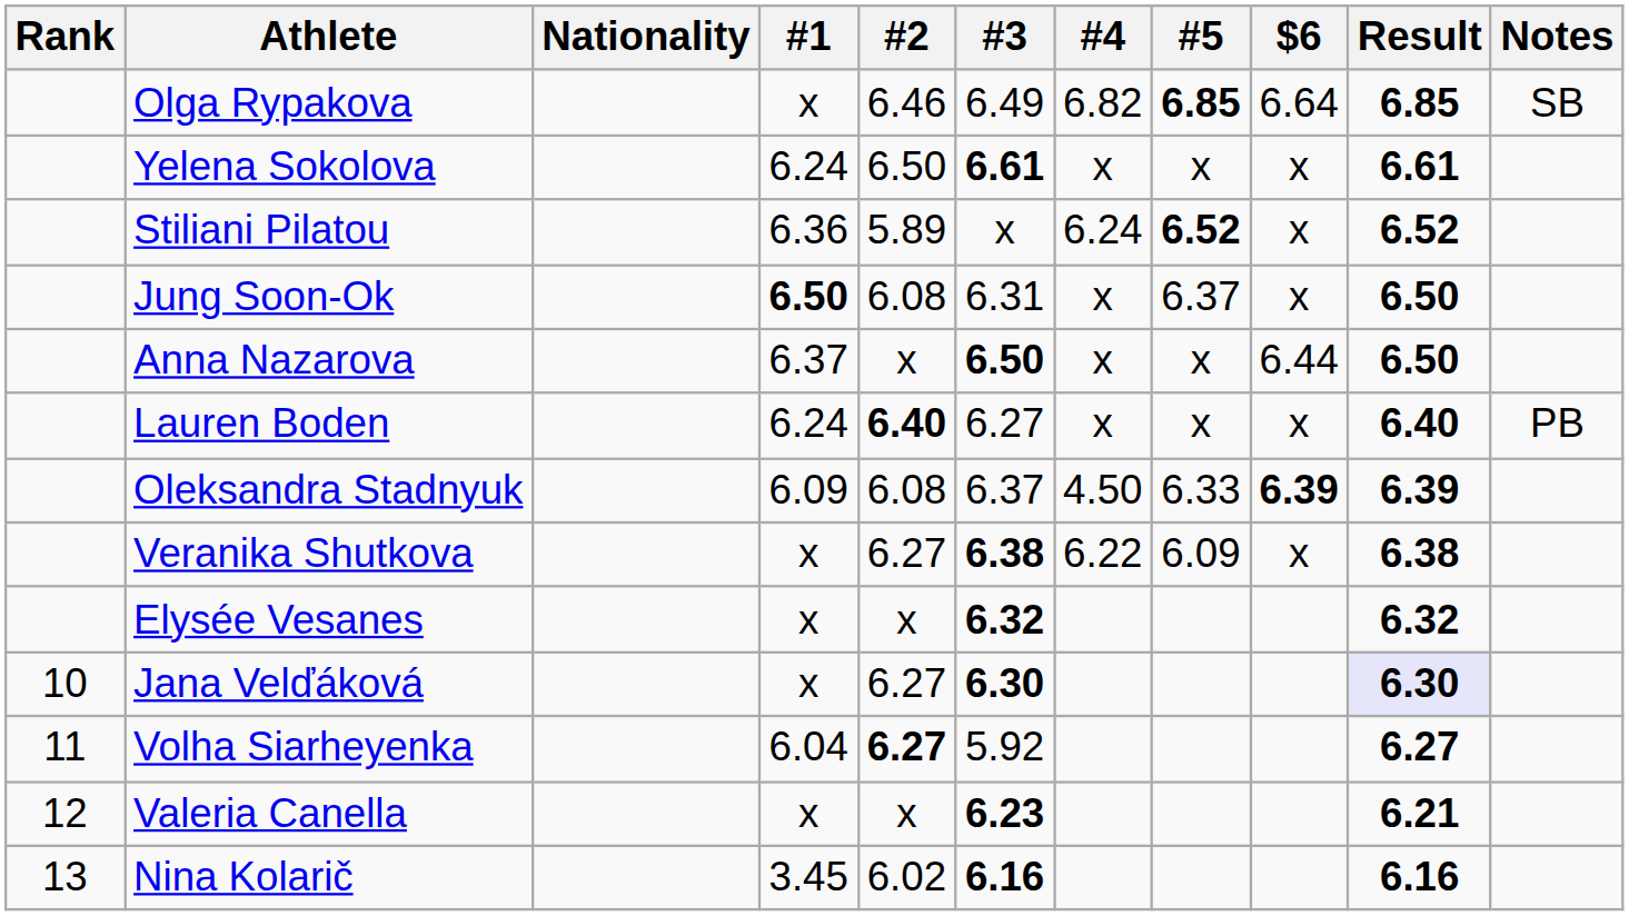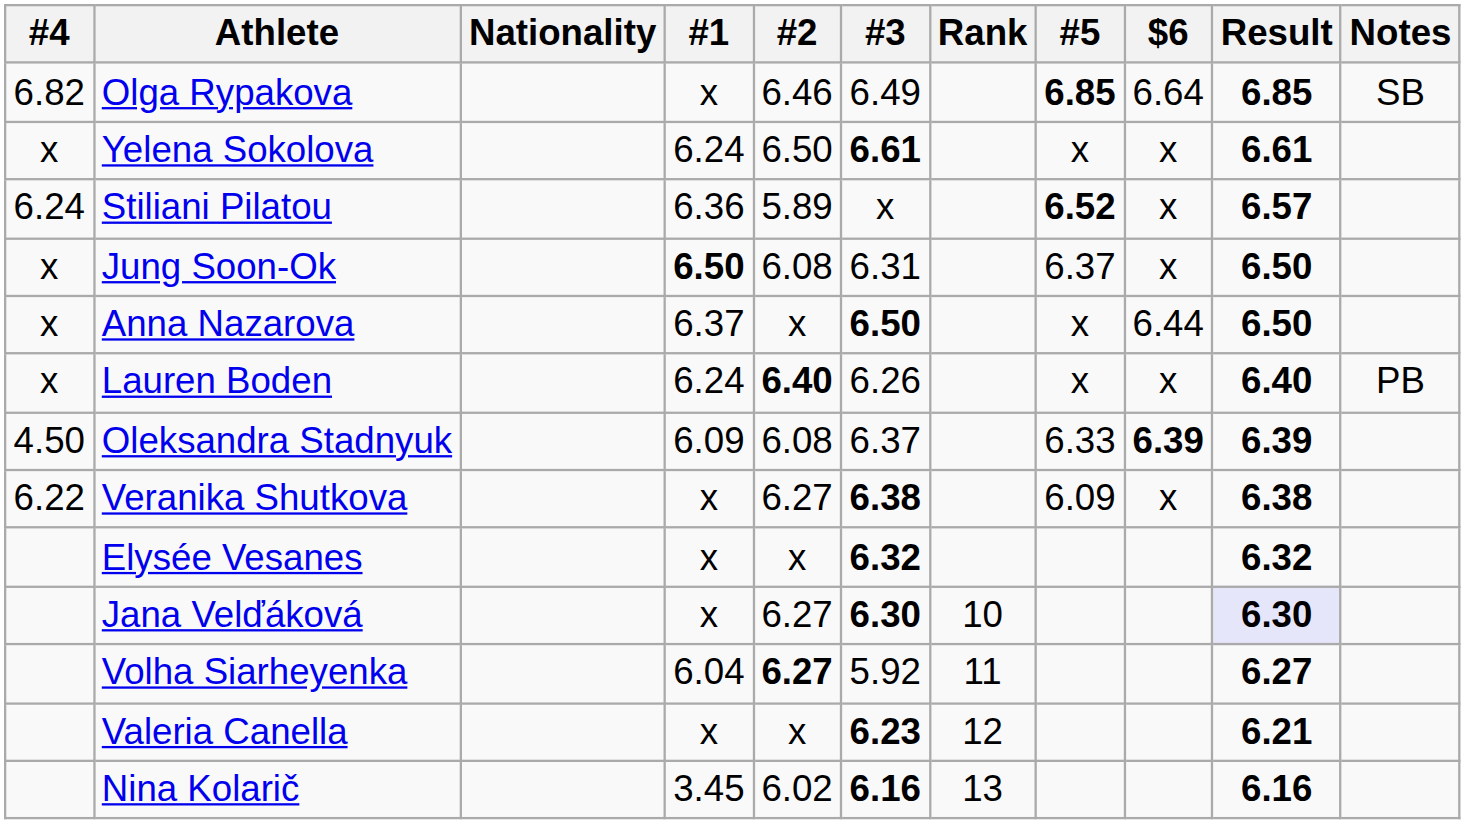 <table class="wikitable sortable" style="text-align:center">
 <tr>
-<th>Rank</th>
+<th>#4</th>
 <th>Athlete</th>
 <th>Nationality</th>
 <th>#1</th>
 <th>#2</th>
 <th>#3</th>
-<th>#4</th>
+<th>Rank</th>
 <th>#5</th>
 <th>$6</th>
 <th>Result</th>
 <th>Notes</th>
 </tr>
 <tr>
-<td></td>
+<td>6.82</td>
 <td align="left"><a href='#'>Olga Rypakova</a></td>
 <td align=left></td>
 <td>x</td>
 <td>6.46</td>
 <td>6.49</td>
-<td>6.82</td>
+<td></td>
 <td><strong>6.85</strong></td>
 <td>6.64</td>
 <td><strong>6.85</strong></td>
 <td>SB</td>
 </tr>
 <tr>
-<td></td>
+<td>x</td>
 <td align="left"><a href='#'>Yelena Sokolova</a></td>
 <td align=left></td>
 <td>6.24</td>
 <td>6.50</td>
 <td><strong>6.61</strong></td>
-<td>x</td>
+<td></td>
 <td>x</td>
 <td>x</td>
 <td><strong>6.61</strong></td>
 <td></td>
 </tr>
 <tr>
-<td></td>
+<td>6.24</td>
 <td align="left"><a href='#'>Stiliani Pilatou</a></td>
 <td align=left></td>
 <td>6.36</td>
 <td>5.89</td>
 <td>x</td>
-<td>6.24</td>
+<td></td>
 <td><strong>6.52</strong></td>
 <td>x</td>
-<td><strong>6.52</strong></td>
+<td><strong>6.57</strong></td>
 <td></td>
 </tr>
 <tr>
-<td></td>
+<td>x</td>
 <td align="left"><a href='#'>Jung Soon-Ok</a></td>
 <td align=left></td>
 <td><strong>6.50</strong></td>
 <td>6.08</td>
 <td>6.31</td>
-<td>x</td>
+<td></td>
 <td>6.37</td>
 <td>x</td>
 <td><strong>6.50</strong></td>
 <td></td>
 </tr>
 <tr>
-<td></td>
+<td>x</td>
 <td align="left"><a href='#'>Anna Nazarova</a></td>
 <td align=left></td>
 <td>6.37</td>
 <td>x</td>
 <td><strong>6.50</strong></td>
-<td>x</td>
+<td></td>
 <td>x</td>
 <td>6.44</td>
 <td><strong>6.50</strong></td>
 <td></td>
 </tr>
 <tr>
-<td></td>
+<td>x</td>
 <td align="left"><a href='#'>Lauren Boden</a></td>
 <td align=left></td>
 <td>6.24</td>
 <td><strong>6.40</strong></td>
-<td>6.27</td>
-<td>x</td>
+<td>6.26</td>
+<td></td>
 <td>x</td>
 <td>x</td>
 <td><strong>6.40</strong></td>
 <td>PB</td>
 </tr>
 <tr>
-<td></td>
+<td>4.50</td>
 <td align="left"><a href='#'>Oleksandra Stadnyuk</a></td>
 <td align=left></td>
 <td>6.09</td>
 <td>6.08</td>
 <td>6.37</td>
-<td>4.50</td>
+<td></td>
 <td>6.33</td>
 <td><strong>6.39</strong></td>
 <td><strong>6.39</strong></td>
 <td></td>
 </tr>
 <tr>
-<td></td>
+<td>6.22</td>
 <td align="left"><a href='#'>Veranika Shutkova</a></td>
 <td align=left></td>
 <td>x</td>
 <td>6.27</td>
 <td><strong>6.38</strong></td>
-<td>6.22</td>
+<td></td>
 <td>6.09</td>
 <td>x</td>
 <td><strong>6.38</strong></td>
 <td></td>
 </tr>
 <tr>
 <td></td>
 <td align="left"><a href='#'>Elysée Vesanes</a></td>
 <td align=left></td>
 <td>x</td>
 <td>x</td>
 <td><strong>6.32</strong></td>
 <td></td>
 <td></td>
 <td></td>
 <td><strong>6.32</strong></td>
 <td></td>
 </tr>
 <tr>
-<td>10</td>
+<td></td>
 <td align="left"><a href='#'>Jana Velďáková</a></td>
 <td align=left></td>
 <td>x</td>
 <td>6.27</td>
 <td><strong>6.30</strong></td>
-<td></td>
+<td>10</td>
 <td></td>
 <td></td>
 <td style="background: lavender;"><strong>6.30</strong></td>
 <td></td>
 </tr>
 <tr>
-<td>11</td>
+<td></td>
 <td align="left"><a href='#'>Volha Siarheyenka</a></td>
 <td align=left></td>
 <td>6.04</td>
 <td><strong>6.27</strong></td>
 <td>5.92</td>
-<td></td>
+<td>11</td>
 <td></td>
 <td></td>
 <td><strong>6.27</strong></td>
 <td></td>
 </tr>
 <tr>
-<td>12</td>
+<td></td>
 <td align="left"><a href='#'>Valeria Canella</a></td>
 <td align=left></td>
 <td>x</td>
 <td>x</td>
 <td><strong>6.23</strong></td>
-<td></td>
+<td>12</td>
 <td></td>
 <td></td>
 <td><strong>6.21</strong></td>
 <td></td>
 </tr>
 <tr>
-<td>13</td>
+<td></td>
 <td align="left"><a href='#'>Nina Kolarič</a></td>
 <td align=left></td>
 <td>3.45</td>
 <td>6.02</td>
 <td><strong>6.16</strong></td>
-<td></td>
+<td>13</td>
 <td></td>
 <td></td>
 <td><strong>6.16</strong></td>
 <td></td>
 </tr>
 </table>
